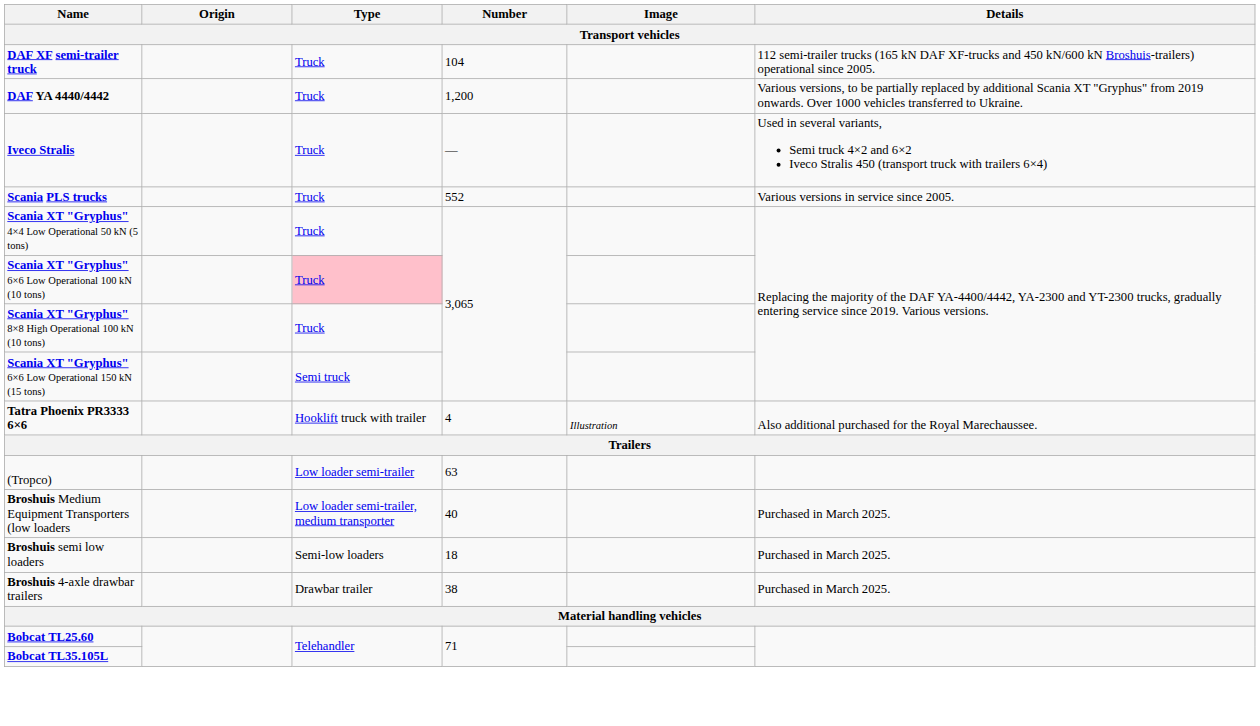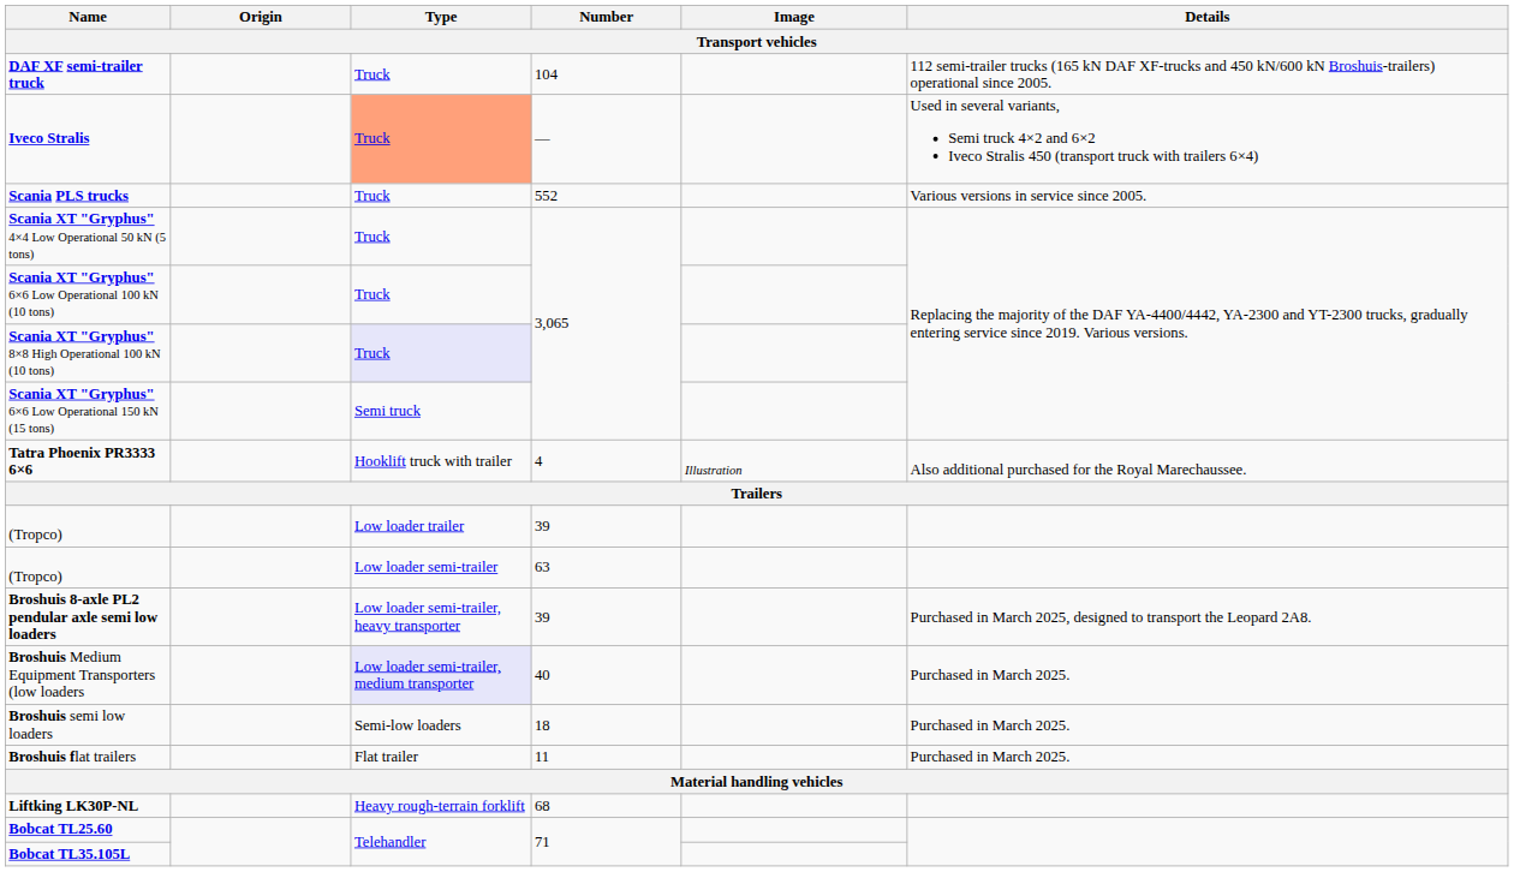 <table class="wikitable" style="margin:auto; width:100%;">
 <tr>
 <th style="text-align: center; width:11%;">Name</th>
 <th style="text-align: center; width:12%;">Origin</th>
 <th style="text-align: center; width:12%;">Type</th>
 <th style="text-align: center; width:10%;">Number</th>
 <th style="text-align: center; width:15%;">Image</th>
 <th style="text-align: center; width:40%;">Details</th>
 </tr>
 <tr>
 <th colspan="6">Transport vehicles</th>
 </tr>
 <tr>
 <td><strong><a href='#'>DAF XF</a> <a href='#'>semi-trailer truck</a></strong></td>
 <td><small></small></td>
 <td><a href='#'>Truck</a></td>
 <td>104</td>
 <td></td>
 <td>112 semi-trailer trucks (165 kN DAF XF-trucks and 450 kN/600 kN <a href='#'>Broshuis</a>-trailers) operational since 2005.</td>
 </tr>
 <tr>
-<td><strong><a href='#'>DAF</a> YA 4440/4442</strong></td>
-<td><small></small></td>
-<td><a href='#'>Truck</a></td>
-<td>1,200</td>
-<td></td>
-<td>Various versions, to be partially replaced by additional Scania XT "Gryphus" from 2019 onwards. Over 1000 vehicles transferred to Ukraine.</td>
-</tr>
-<tr>
 <td><strong><a href='#'>Iveco Stralis</a></strong></td>
 <td><small></small></td>
-<td><a href='#'>Truck</a></td>
+<td style="background: lightsalmon;"><a href='#'>Truck</a></td>
 <td>—</td>
 <td><br></td>
 <td>Used in several variants,<br><ul><li>Semi truck 4×2 and 6×2</li><li>Iveco Stralis 450 (transport truck with trailers 6×4)</li></ul></td>
 </tr>
 <tr>
 <td><strong><a href='#'>Scania</a> <a href='#'>PLS trucks</a></strong></td>
 <td><small></small></td>
 <td><a href='#'>Truck</a></td>
 <td>552</td>
 <td></td>
 <td>Various versions in service since 2005.</td>
 </tr>
 <tr>
 <td><a href='#'><strong>Scania XT "Gryphus"</strong></a><br><small>4×4 Low Operational 50 kN (5 tons)</small></td>
 <td><small></small></td>
 <td><a href='#'>Truck</a></td>
 <td rowspan="4">3,065</td>
 <td></td>
 <td rowspan="4">Replacing the majority of the DAF YA-4400/4442, YA-2300 and YT-2300 trucks, gradually entering service since 2019. Various versions.</td>
 </tr>
 <tr>
 <td><a href='#'><strong>Scania XT "Gryphus"</strong></a><br><small>6×6 Low Operational 100 kN (10 tons)</small></td>
 <td><small></small></td>
-<td style="background: pink;"><a href='#'>Truck</a></td>
+<td><a href='#'>Truck</a></td>
 <td></td>
 </tr>
 <tr>
 <td><a href='#'><strong>Scania XT "Gryphus"</strong></a><br><small>8×8 High Operational 100 kN (10 tons)</small></td>
 <td><small></small></td>
-<td><a href='#'>Truck</a></td>
+<td style="background: lavender;"><a href='#'>Truck</a></td>
 <td></td>
 </tr>
 <tr>
 <td><a href='#'><strong>Scania XT "Gryphus"</strong></a><br><small>6×6 Low Operational 150 kN (15 tons)</small></td>
 <td><small></small></td>
 <td><a href='#'>Semi truck</a></td>
 <td></td>
 </tr>
 <tr>
 <td><strong>Tatra Phoenix PR3333 6×6</strong></td>
 <td><small></small></td>
 <td><a href='#'>Hooklift</a> truck with trailer</td>
 <td>4</td>
 <td><br><small><em>Illustration</em></small></td>
 <td><br>Also additional purchased for the Royal Marechaussee.</td>
 </tr>
 <tr>
 <th colspan="6">Trailers</th>
 </tr>
 <tr>
 <td><strong></strong><br>(Tropco)</td>
 <td><small></small></td>
+<td><a href='#'>Low loader trailer</a></td>
+<td>39</td>
+<td></td>
+<td></td>
+</tr>
+<tr>
+<td><strong></strong><br>(Tropco)</td>
+<td><small></small></td>
 <td><a href='#'>Low loader semi-trailer</a></td>
 <td>63</td>
 <td></td>
 <td></td>
 </tr>
 <tr>
+<td><strong>Broshuis 8-axle PL2 pendular axle semi low loaders</strong></td>
+<td><small></small></td>
+<td><a href='#'>Low loader semi-trailer, heavy transporter</a></td>
+<td>39</td>
+<td></td>
+<td>Purchased in March 2025, designed to transport the Leopard 2A8.</td>
+</tr>
+<tr>
 <td><strong>Broshuis</strong> Medium Equipment Transporters (low loaders</td>
 <td><small></small></td>
-<td><a href='#'>Low loader semi-trailer, medium transporter</a></td>
+<td style="background: lavender;"><a href='#'>Low loader semi-trailer, medium transporter</a></td>
 <td>40</td>
 <td></td>
 <td>Purchased in March 2025.</td>
 </tr>
 <tr>
 <td><strong>Broshuis</strong> semi low loaders</td>
 <td><small></small></td>
 <td>Semi-low loaders</td>
 <td>18</td>
 <td></td>
 <td>Purchased in March 2025.</td>
 </tr>
 <tr>
-<td><strong>Broshuis</strong> 4-axle drawbar trailers</td>
+<td><strong>Broshuis</strong> <strong>f</strong>lat trailers</td>
 <td><small></small></td>
-<td>Drawbar trailer</td>
-<td>38</td>
+<td>Flat trailer</td>
+<td>11</td>
 <td></td>
 <td>Purchased in March 2025.</td>
 </tr>
 <tr>
 <th colspan="6">Material handling vehicles</th>
+</tr>
+<tr>
+<td><strong>Liftking LK30P-NL</strong></td>
+<td><small></small></td>
+<td><a href='#'>Heavy rough-terrain forklift</a></td>
+<td>68</td>
+<td></td>
+<td></td>
 </tr>
 <tr>
 <td><a href='#'><strong>Bobcat TL25.60</strong></a></td>
 <td rowspan="2"><small></small></td>
 <td rowspan="2"><a href='#'>Telehandler</a></td>
 <td rowspan="2">71</td>
 <td></td>
 <td rowspan="2"></td>
 </tr>
 <tr>
 <td><a href='#'><strong>Bobcat TL35.105L</strong></a></td>
 <td></td>
 </tr>
 </table>
